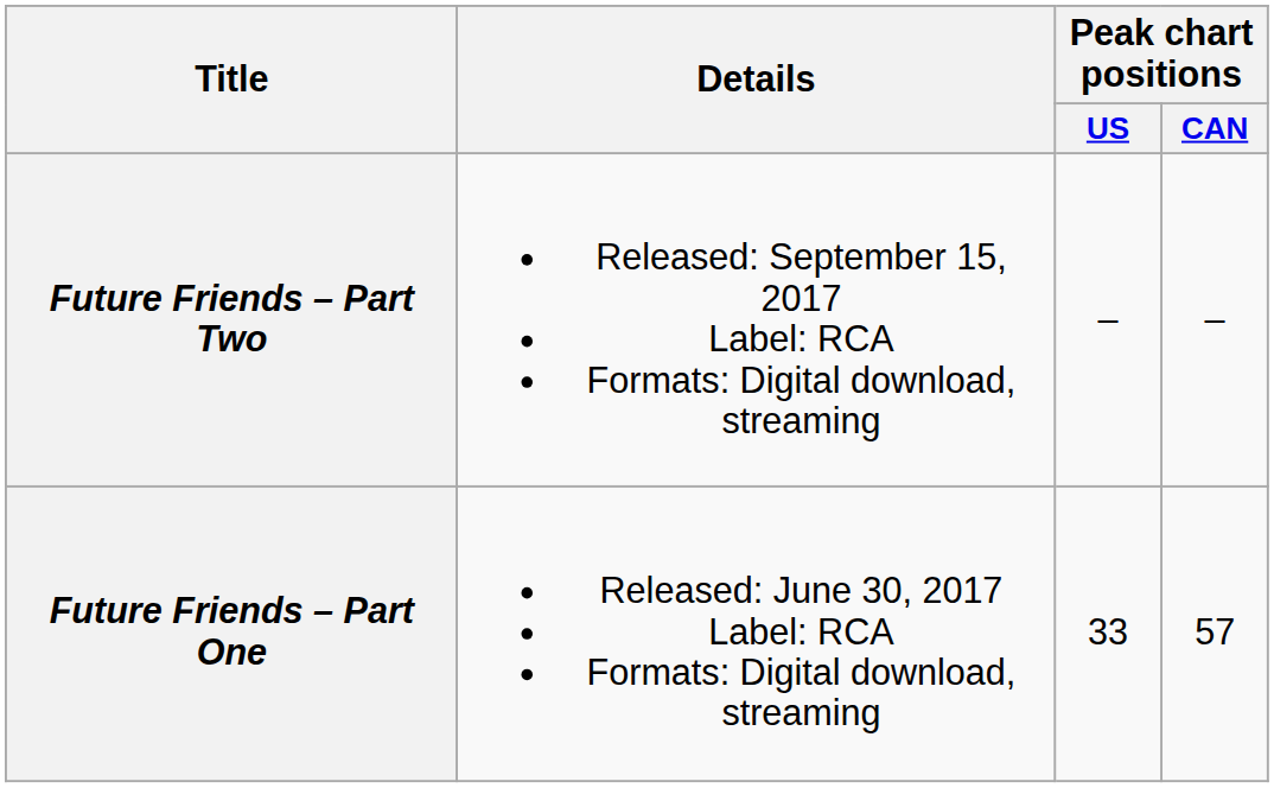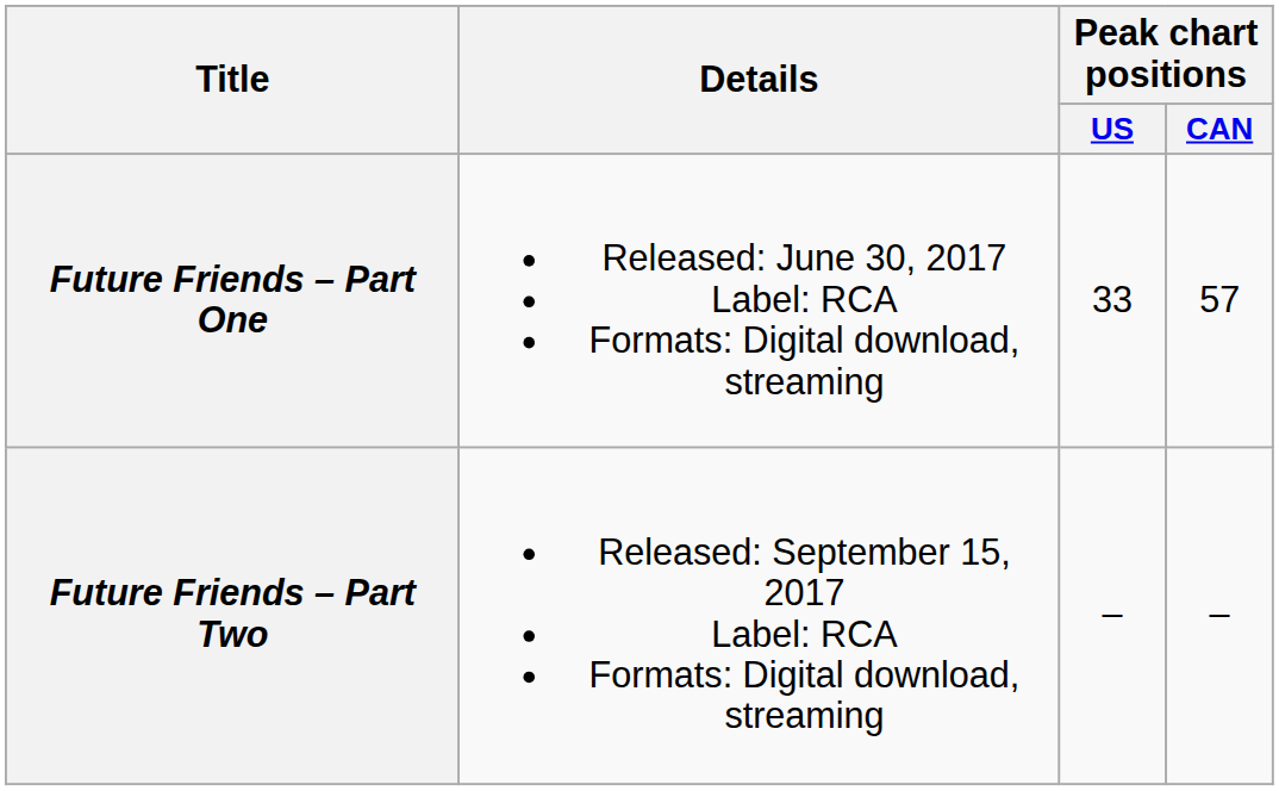 <table class="wikitable plainrowheaders" style="text-align:center;" border="1">
 <tr>
 <th scope="col" rowspan="2" style="width:12em;">Title</th>
 <th scope="col" rowspan="2" style="width:16em;">Details</th>
 <th scope="col" colspan="2">Peak chart positions</th>
 </tr>
 <tr>
 <th scope="col" style="width:3em;font-size:85%;"><a href='#'>US</a><br></th>
 <th scope="col" style="width:3em;font-size:85%;"><a href='#'>CAN</a><br></th>
 </tr>
 <tr>
+<th scope="row"><em>Future Friends – Part One</em></th>
+<td><br><ul><li>Released: June 30, 2017</li><li>Label: RCA</li><li>Formats: Digital download, streaming</li></ul></td>
+<td>33</td>
+<td>57</td>
+</tr>
+<tr>
 <th scope="row"><em>Future Friends – Part Two</em></th>
 <td><br><ul><li>Released: September 15, 2017</li><li>Label: RCA</li><li>Formats: Digital download, streaming</li></ul></td>
 <td>–</td>
 <td>–</td>
 </tr>
-<tr>
-<th scope="row"><em>Future Friends – Part One</em></th>
-<td><br><ul><li>Released: June 30, 2017</li><li>Label: RCA</li><li>Formats: Digital download, streaming</li></ul></td>
-<td>33</td>
-<td>57</td>
-</tr>
 </table>
